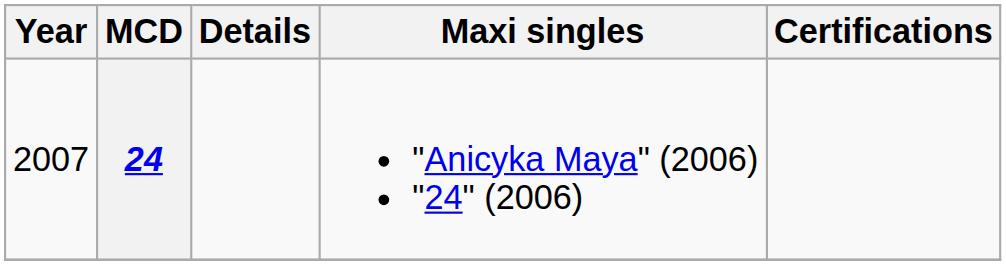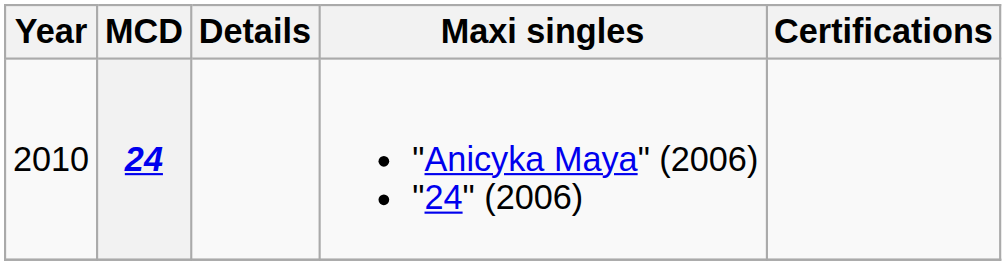 <table class="wikitable">
 <tr>
 <th rowspan="1">Year</th>
 <th rowspan="1">MCD</th>
 <th rowspan="1">Details</th>
 <th rowspan="1">Maxi singles</th>
 <th rowspan="1">Certifications</th>
 </tr>
 <tr>
-<td align="center" rowspan="1">2007</td>
+<td align="center" rowspan="1">2010</td>
 <th scope="row"><strong><em><a href='#'>24</a></em></strong></th>
 <td></td>
 <td><br><ul><li>"<a href='#'>Anicyka Maya</a>" (2006)</li><li>"<a href='#'>24</a>" (2006)</li></ul></td>
 <td></td>
 </tr>
 <tr>
 </tr>
 </table>
